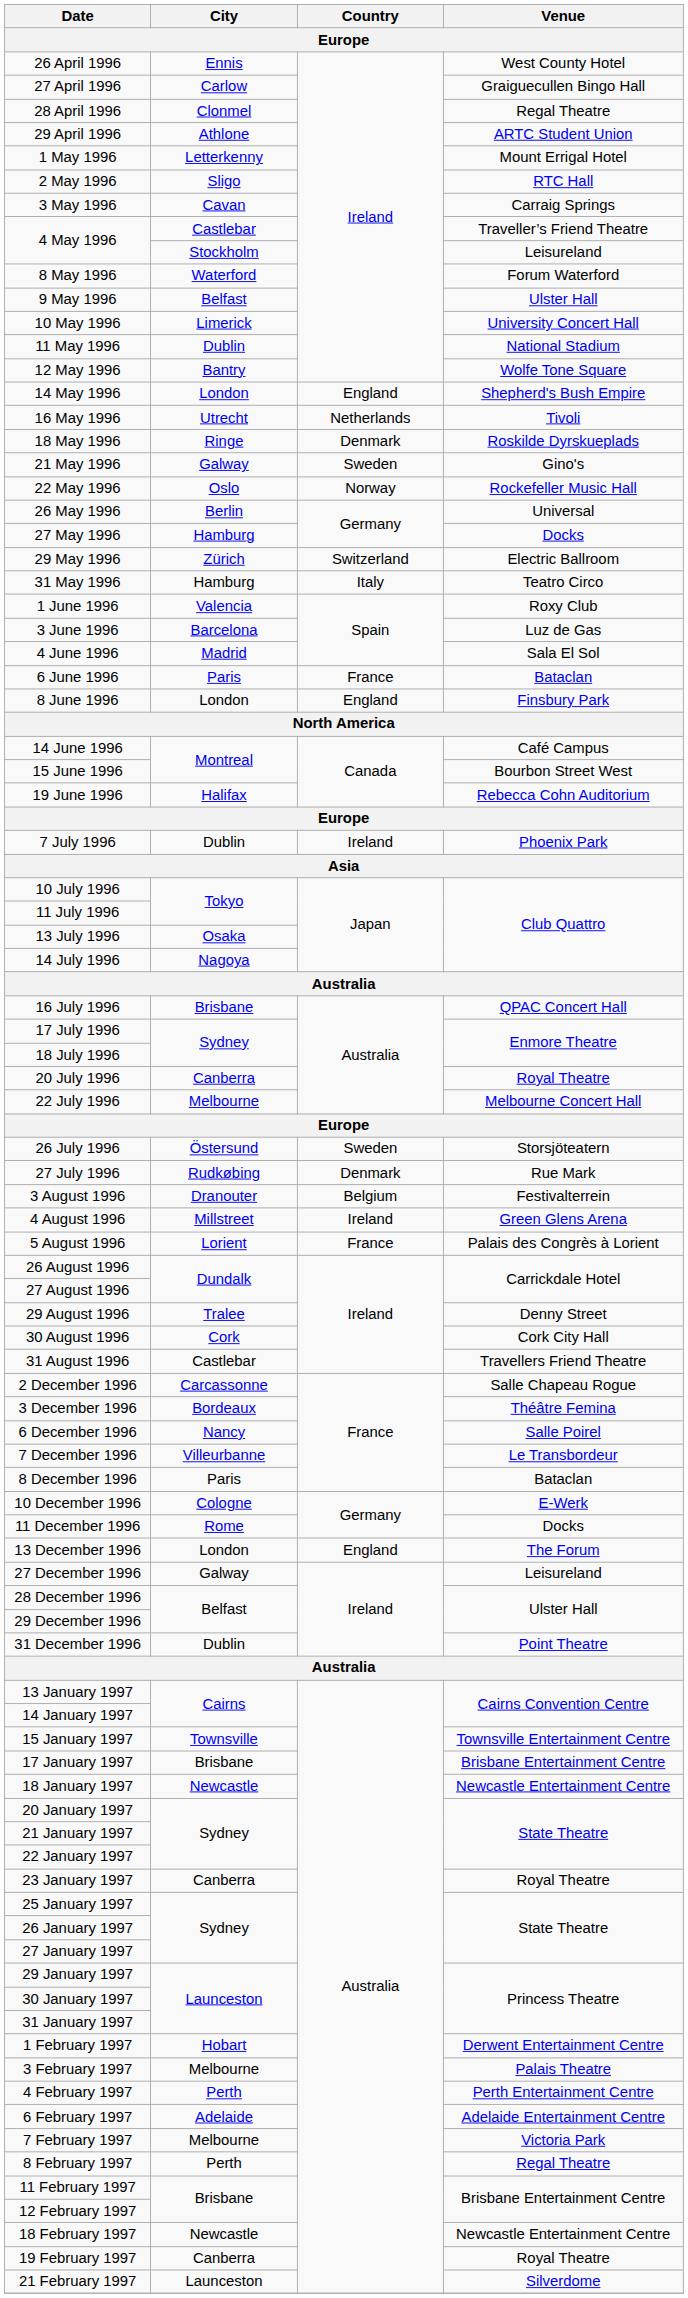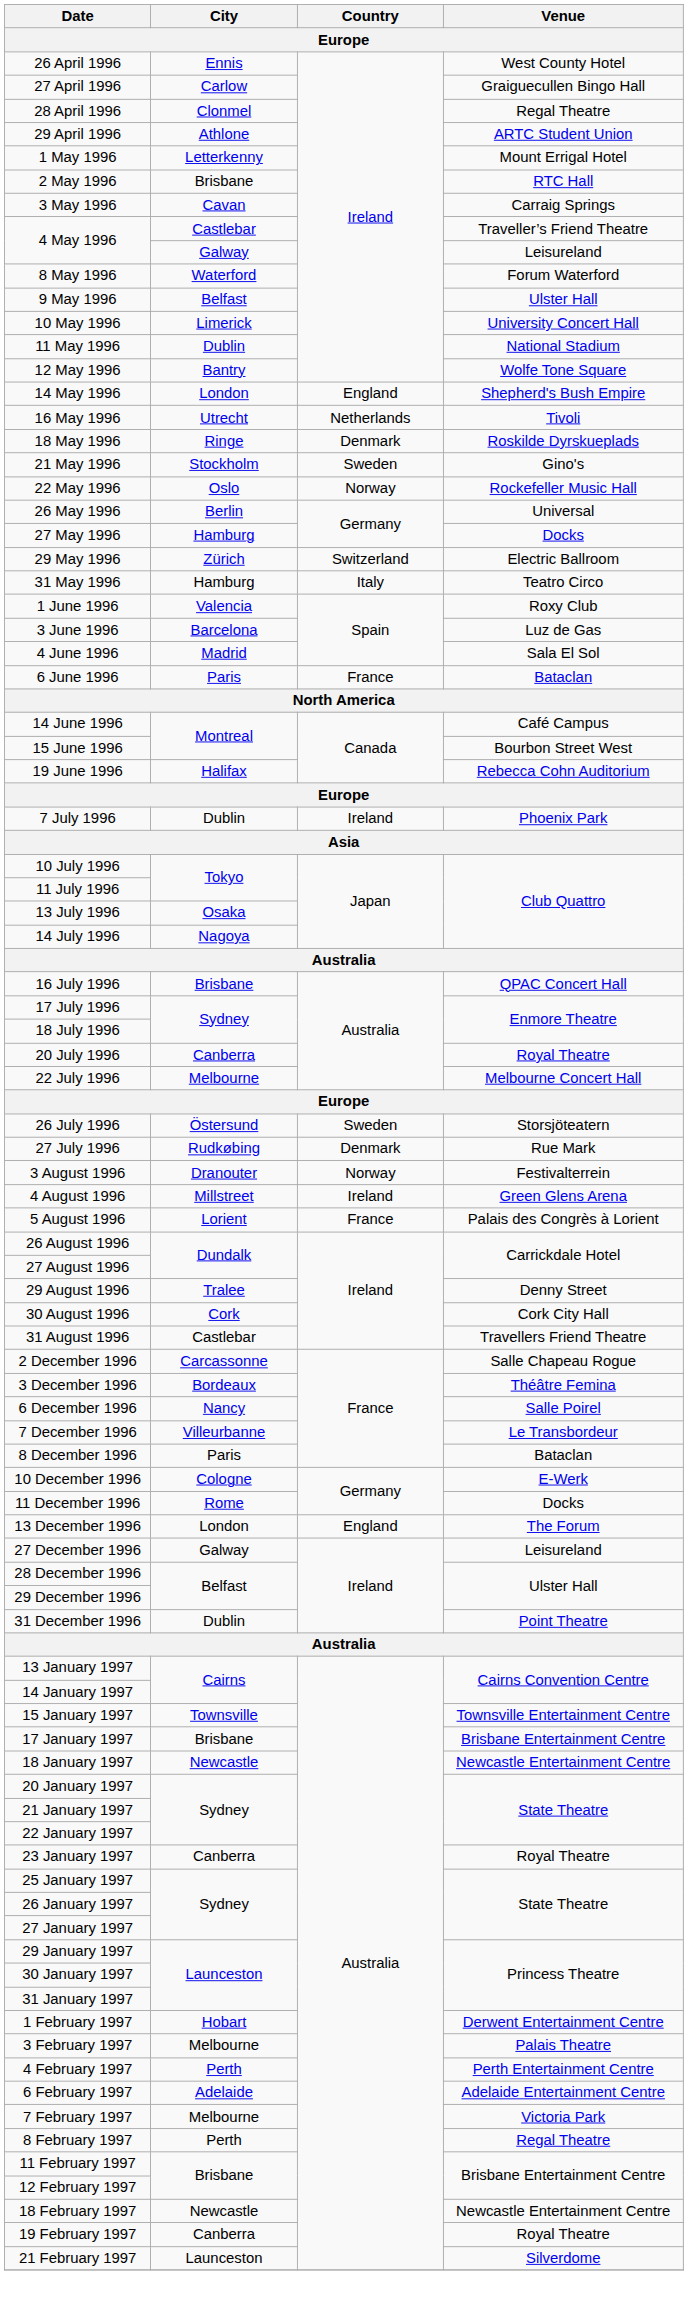 <table class="wikitable" style="text-align:center;">
 <tr>
 <th style="width:150px;">Date</th>
 <th style="width:150px;">City</th>
 <th style="width:150px;">Country</th>
 <th style="width:250px;">Venue</th>
 </tr>
 <tr>
 <th colspan="4">Europe</th>
 </tr>
 <tr>
 <td>26 April 1996</td>
 <td><a href='#'>Ennis</a></td>
 <td rowspan="14"><a href='#'>Ireland</a></td>
 <td>West County Hotel</td>
 </tr>
 <tr>
 <td>27 April 1996</td>
 <td><a href='#'>Carlow</a></td>
 <td>Graiguecullen Bingo Hall</td>
 </tr>
 <tr>
 <td>28 April 1996</td>
 <td><a href='#'>Clonmel</a></td>
 <td>Regal Theatre</td>
 </tr>
 <tr>
 <td>29 April 1996</td>
 <td><a href='#'>Athlone</a></td>
 <td><a href='#'>ARTC Student Union</a></td>
 </tr>
 <tr>
 <td>1 May 1996</td>
 <td><a href='#'>Letterkenny</a></td>
 <td>Mount Errigal Hotel</td>
 </tr>
 <tr>
 <td>2 May 1996</td>
-<td><a href='#'>Sligo</a></td>
+<td>Brisbane</td>
 <td><a href='#'>RTC Hall</a></td>
 </tr>
 <tr>
 <td>3 May 1996</td>
 <td><a href='#'>Cavan</a></td>
 <td>Carraig Springs</td>
 </tr>
 <tr>
 <td rowspan="2">4 May 1996</td>
 <td><a href='#'>Castlebar</a></td>
 <td>Traveller’s Friend Theatre</td>
 </tr>
 <tr>
-<td><a href='#'>Stockholm</a></td>
+<td><a href='#'>Galway</a></td>
 <td>Leisureland</td>
 </tr>
 <tr>
 <td>8 May 1996</td>
 <td><a href='#'>Waterford</a></td>
 <td>Forum Waterford</td>
 </tr>
 <tr>
 <td>9 May 1996</td>
 <td><a href='#'>Belfast</a></td>
 <td><a href='#'>Ulster Hall</a></td>
 </tr>
 <tr>
 <td>10 May 1996</td>
 <td><a href='#'>Limerick</a></td>
 <td><a href='#'>University Concert Hall</a></td>
 </tr>
 <tr>
 <td>11 May 1996</td>
 <td><a href='#'>Dublin</a></td>
 <td><a href='#'>National Stadium</a></td>
 </tr>
 <tr>
 <td>12 May 1996</td>
 <td><a href='#'>Bantry</a></td>
 <td><a href='#'>Wolfe Tone Square</a></td>
 </tr>
 <tr>
 <td>14 May 1996</td>
 <td><a href='#'>London</a></td>
 <td>England</td>
 <td><a href='#'>Shepherd's Bush Empire</a></td>
 </tr>
 <tr>
 <td>16 May 1996</td>
 <td><a href='#'>Utrecht</a></td>
 <td>Netherlands</td>
 <td><a href='#'>Tivoli</a></td>
 </tr>
 <tr>
 <td>18 May 1996</td>
 <td><a href='#'>Ringe</a></td>
 <td>Denmark</td>
 <td><a href='#'>Roskilde Dyrskueplads</a></td>
 </tr>
 <tr>
 <td>21 May 1996</td>
-<td><a href='#'>Galway</a></td>
+<td><a href='#'>Stockholm</a></td>
 <td>Sweden</td>
 <td>Gino's</td>
 </tr>
 <tr>
 <td>22 May 1996</td>
 <td><a href='#'>Oslo</a></td>
 <td>Norway</td>
 <td><a href='#'>Rockefeller Music Hall</a></td>
 </tr>
 <tr>
 <td>26 May 1996</td>
 <td><a href='#'>Berlin</a></td>
 <td rowspan="2">Germany</td>
 <td>Universal</td>
 </tr>
 <tr>
 <td>27 May 1996</td>
 <td><a href='#'>Hamburg</a></td>
 <td><a href='#'>Docks</a></td>
 </tr>
 <tr>
 <td>29 May 1996</td>
 <td><a href='#'>Zürich</a></td>
 <td>Switzerland</td>
 <td>Electric Ballroom</td>
 </tr>
 <tr>
 <td>31 May 1996</td>
 <td>Hamburg</td>
 <td>Italy</td>
 <td>Teatro Circo</td>
 </tr>
 <tr>
 <td>1 June 1996</td>
 <td><a href='#'>Valencia</a></td>
 <td rowspan="3">Spain</td>
 <td>Roxy Club</td>
 </tr>
 <tr>
 <td>3 June 1996</td>
 <td><a href='#'>Barcelona</a></td>
 <td>Luz de Gas</td>
 </tr>
 <tr>
 <td>4 June 1996</td>
 <td><a href='#'>Madrid</a></td>
 <td>Sala El Sol</td>
 </tr>
 <tr>
 <td>6 June 1996</td>
 <td><a href='#'>Paris</a></td>
 <td>France</td>
 <td><a href='#'>Bataclan</a></td>
-</tr>
-<tr>
-<td>8 June 1996</td>
-<td>London</td>
-<td>England</td>
-<td><a href='#'>Finsbury Park</a></td>
 </tr>
 <tr>
 <th colspan="4">North America</th>
 </tr>
 <tr>
 <td>14 June 1996</td>
 <td rowspan="2"><a href='#'>Montreal</a></td>
 <td rowspan="3">Canada</td>
 <td>Café Campus</td>
 </tr>
 <tr>
 <td>15 June 1996</td>
 <td>Bourbon Street West</td>
 </tr>
 <tr>
 <td>19 June 1996</td>
 <td><a href='#'>Halifax</a></td>
 <td><a href='#'>Rebecca Cohn Auditorium</a></td>
 </tr>
 <tr>
 <th colspan="4">Europe</th>
 </tr>
 <tr>
 <td>7 July 1996</td>
 <td>Dublin</td>
 <td>Ireland</td>
 <td><a href='#'>Phoenix Park</a></td>
 </tr>
 <tr>
 <th colspan="4">Asia</th>
 </tr>
 <tr>
 <td>10 July 1996</td>
 <td rowspan="2"><a href='#'>Tokyo</a></td>
 <td rowspan="4">Japan</td>
 <td rowspan="4"><a href='#'>Club Quattro</a></td>
 </tr>
 <tr>
 <td>11 July 1996</td>
 </tr>
 <tr>
 <td>13 July 1996</td>
 <td><a href='#'>Osaka</a></td>
 </tr>
 <tr>
 <td>14 July 1996</td>
 <td><a href='#'>Nagoya</a></td>
 </tr>
 <tr>
 <th colspan="4">Australia</th>
 </tr>
 <tr>
 <td>16 July 1996</td>
 <td><a href='#'>Brisbane</a></td>
 <td rowspan="5">Australia</td>
 <td><a href='#'>QPAC Concert Hall</a></td>
 </tr>
 <tr>
 <td>17 July 1996</td>
 <td rowspan="2"><a href='#'>Sydney</a></td>
 <td rowspan="2"><a href='#'>Enmore Theatre</a></td>
 </tr>
 <tr>
 <td>18 July 1996</td>
 </tr>
 <tr>
 <td>20 July 1996</td>
 <td><a href='#'>Canberra</a></td>
 <td><a href='#'>Royal Theatre</a></td>
 </tr>
 <tr>
 <td>22 July 1996</td>
 <td><a href='#'>Melbourne</a></td>
 <td><a href='#'>Melbourne Concert Hall</a></td>
 </tr>
 <tr>
 <th colspan="4">Europe</th>
 </tr>
 <tr>
 <td>26 July 1996</td>
 <td><a href='#'>Östersund</a></td>
 <td>Sweden</td>
 <td>Storsjöteatern</td>
 </tr>
 <tr>
 <td>27 July 1996</td>
 <td><a href='#'>Rudkøbing</a></td>
 <td>Denmark</td>
 <td>Rue Mark</td>
 </tr>
 <tr>
 <td>3 August 1996</td>
 <td><a href='#'>Dranouter</a></td>
-<td>Belgium</td>
+<td>Norway</td>
 <td>Festivalterrein</td>
 </tr>
 <tr>
 <td>4 August 1996</td>
 <td><a href='#'>Millstreet</a></td>
 <td>Ireland</td>
 <td><a href='#'>Green Glens Arena</a></td>
 </tr>
 <tr>
 <td>5 August 1996</td>
 <td><a href='#'>Lorient</a></td>
 <td>France</td>
 <td>Palais des Congrès à Lorient</td>
 </tr>
 <tr>
 <td>26 August 1996</td>
 <td rowspan="2"><a href='#'>Dundalk</a></td>
 <td rowspan="5">Ireland</td>
 <td rowspan="2">Carrickdale Hotel</td>
 </tr>
 <tr>
 <td>27 August 1996</td>
 </tr>
 <tr>
 <td>29 August 1996</td>
 <td><a href='#'>Tralee</a></td>
 <td>Denny Street</td>
 </tr>
 <tr>
 <td>30 August 1996</td>
 <td><a href='#'>Cork</a></td>
 <td>Cork City Hall</td>
 </tr>
 <tr>
 <td>31 August 1996</td>
 <td>Castlebar</td>
 <td>Travellers Friend Theatre</td>
 </tr>
 <tr>
 <td>2 December 1996</td>
 <td><a href='#'>Carcassonne</a></td>
 <td rowspan="5">France</td>
 <td>Salle Chapeau Rogue</td>
 </tr>
 <tr>
 <td>3 December 1996</td>
 <td><a href='#'>Bordeaux</a></td>
 <td><a href='#'>Théâtre Femina</a></td>
 </tr>
 <tr>
 <td>6 December 1996</td>
 <td><a href='#'>Nancy</a></td>
 <td><a href='#'>Salle Poirel</a></td>
 </tr>
 <tr>
 <td>7 December 1996</td>
 <td><a href='#'>Villeurbanne</a></td>
 <td><a href='#'>Le Transbordeur</a></td>
 </tr>
 <tr>
 <td>8 December 1996</td>
 <td>Paris</td>
 <td>Bataclan</td>
 </tr>
 <tr>
 <td>10 December 1996</td>
 <td><a href='#'>Cologne</a></td>
 <td rowspan="2">Germany</td>
 <td><a href='#'>E-Werk</a></td>
 </tr>
 <tr>
 <td>11 December 1996</td>
 <td><a href='#'>Rome</a></td>
 <td>Docks</td>
 </tr>
 <tr>
 <td>13 December 1996</td>
 <td>London</td>
 <td>England</td>
 <td><a href='#'>The Forum</a></td>
 </tr>
 <tr>
 <td>27 December 1996</td>
 <td>Galway</td>
 <td rowspan="4">Ireland</td>
 <td>Leisureland</td>
 </tr>
 <tr>
 <td>28 December 1996</td>
 <td rowspan="2">Belfast</td>
 <td rowspan="2">Ulster Hall</td>
 </tr>
 <tr>
 <td>29 December 1996</td>
 </tr>
 <tr>
 <td>31 December 1996</td>
 <td>Dublin</td>
 <td><a href='#'>Point Theatre</a></td>
 </tr>
 <tr>
 <th colspan="4">Australia</th>
 </tr>
 <tr>
 <td>13 January 1997</td>
 <td rowspan="2"><a href='#'>Cairns</a></td>
 <td rowspan="26">Australia</td>
 <td rowspan="2"><a href='#'>Cairns Convention Centre</a></td>
 </tr>
 <tr>
 <td>14 January 1997</td>
 </tr>
 <tr>
 <td>15 January 1997</td>
 <td><a href='#'>Townsville</a></td>
 <td><a href='#'>Townsville Entertainment Centre</a></td>
 </tr>
 <tr>
 <td>17 January 1997</td>
 <td>Brisbane</td>
 <td><a href='#'>Brisbane Entertainment Centre</a></td>
 </tr>
 <tr>
 <td>18 January 1997</td>
 <td><a href='#'>Newcastle</a></td>
 <td><a href='#'>Newcastle Entertainment Centre</a></td>
 </tr>
 <tr>
 <td>20 January 1997</td>
 <td rowspan="3">Sydney</td>
 <td rowspan="3"><a href='#'>State Theatre</a></td>
 </tr>
 <tr>
 <td>21 January 1997</td>
 </tr>
 <tr>
 <td>22 January 1997</td>
 </tr>
 <tr>
 <td>23 January 1997</td>
 <td>Canberra</td>
 <td>Royal Theatre</td>
 </tr>
 <tr>
 <td>25 January 1997</td>
 <td rowspan="3">Sydney</td>
 <td rowspan="3">State Theatre</td>
 </tr>
 <tr>
 <td>26 January 1997</td>
 </tr>
 <tr>
 <td>27 January 1997</td>
 </tr>
 <tr>
 <td>29 January 1997</td>
 <td rowspan="3"><a href='#'>Launceston</a></td>
 <td rowspan="3">Princess Theatre</td>
 </tr>
 <tr>
 <td>30 January 1997</td>
 </tr>
 <tr>
 <td>31 January 1997</td>
 </tr>
 <tr>
 <td>1 February 1997</td>
 <td><a href='#'>Hobart</a></td>
 <td><a href='#'>Derwent Entertainment Centre</a></td>
 </tr>
 <tr>
 <td>3 February 1997</td>
 <td>Melbourne</td>
 <td><a href='#'>Palais Theatre</a></td>
 </tr>
 <tr>
 <td>4 February 1997</td>
 <td><a href='#'>Perth</a></td>
 <td><a href='#'>Perth Entertainment Centre</a></td>
 </tr>
 <tr>
 <td>6 February 1997</td>
 <td><a href='#'>Adelaide</a></td>
 <td><a href='#'>Adelaide Entertainment Centre</a></td>
 </tr>
 <tr>
 <td>7 February 1997</td>
 <td>Melbourne</td>
 <td><a href='#'>Victoria Park</a></td>
 </tr>
 <tr>
 <td>8 February 1997</td>
 <td>Perth</td>
 <td><a href='#'>Regal Theatre</a></td>
 </tr>
 <tr>
 <td>11 February 1997</td>
 <td rowspan="2">Brisbane</td>
 <td rowspan="2">Brisbane Entertainment Centre</td>
 </tr>
 <tr>
 <td>12 February 1997</td>
 </tr>
 <tr>
 <td>18 February 1997</td>
 <td>Newcastle</td>
 <td>Newcastle Entertainment Centre</td>
 </tr>
 <tr>
 <td>19 February 1997</td>
 <td>Canberra</td>
 <td>Royal Theatre</td>
 </tr>
 <tr>
 <td>21 February 1997</td>
 <td>Launceston</td>
 <td><a href='#'>Silverdome</a></td>
 </tr>
 <tr>
 </tr>
 </table>
